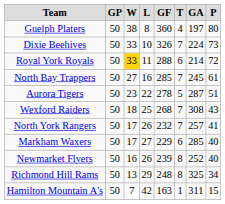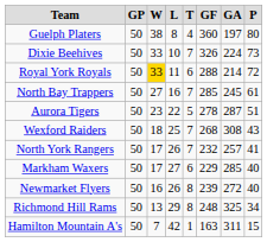 <table class="wikitable">
 <tr align="center"  bgcolor="#dddddd">
 <td><strong>Team</strong></td>
 <td><strong>GP</strong></td>
 <td><strong>W</strong></td>
 <td><strong>L</strong></td>
+<td><strong>T</strong></td>
 <td><strong>GF</strong></td>
-<td><strong>T</strong></td>
 <td><strong>GA</strong></td>
 <td><strong>P</strong></td>
 </tr>
 <tr align="center">
 <td><a href='#'>Guelph Platers</a></td>
 <td>50</td>
 <td>38</td>
 <td>8</td>
+<td>4</td>
 <td>360</td>
-<td>4</td>
 <td>197</td>
 <td>80</td>
 </tr>
 <tr align="center">
 <td><a href='#'>Dixie Beehives</a></td>
 <td>50</td>
 <td>33</td>
 <td>10</td>
+<td>7</td>
 <td>326</td>
-<td>7</td>
 <td>224</td>
 <td>73</td>
 </tr>
 <tr align="center">
 <td><a href='#'>Royal York Royals</a></td>
 <td>50</td>
 <td style="background: gold;">33</td>
 <td>11</td>
+<td>6</td>
 <td>288</td>
-<td>6</td>
 <td>214</td>
 <td>72</td>
 </tr>
 <tr align="center">
 <td><a href='#'>North Bay Trappers</a></td>
 <td>50</td>
 <td>27</td>
 <td>16</td>
+<td>7</td>
 <td>285</td>
-<td>7</td>
 <td>245</td>
 <td>61</td>
 </tr>
 <tr align="center">
 <td><a href='#'>Aurora Tigers</a></td>
 <td>50</td>
 <td>23</td>
 <td>22</td>
+<td>5</td>
 <td>278</td>
-<td>5</td>
 <td>287</td>
 <td>51</td>
 </tr>
 <tr align="center">
 <td><a href='#'>Wexford Raiders</a></td>
 <td>50</td>
 <td>18</td>
 <td>25</td>
+<td>7</td>
 <td>268</td>
-<td>7</td>
 <td>308</td>
 <td>43</td>
 </tr>
 <tr align="center">
 <td><a href='#'>North York Rangers</a></td>
 <td>50</td>
 <td>17</td>
 <td>26</td>
+<td>7</td>
 <td>232</td>
-<td>7</td>
 <td>257</td>
 <td>41</td>
 </tr>
 <tr align="center">
 <td><a href='#'>Markham Waxers</a></td>
 <td>50</td>
 <td>17</td>
 <td>27</td>
+<td>6</td>
 <td>229</td>
-<td>6</td>
 <td>285</td>
 <td>40</td>
 </tr>
 <tr align="center">
 <td><a href='#'>Newmarket Flyers</a></td>
 <td>50</td>
 <td>16</td>
 <td>26</td>
+<td>8</td>
 <td>239</td>
-<td>8</td>
-<td>252</td>
+<td>272</td>
 <td>40</td>
 </tr>
 <tr align="center">
 <td><a href='#'>Richmond Hill Rams</a></td>
 <td>50</td>
 <td>13</td>
 <td>29</td>
+<td>8</td>
 <td>248</td>
-<td>8</td>
 <td>325</td>
 <td>34</td>
 </tr>
 <tr align="center">
 <td><a href='#'>Hamilton Mountain A's</a></td>
 <td>50</td>
 <td>7</td>
 <td>42</td>
+<td>1</td>
 <td>163</td>
-<td>1</td>
 <td>311</td>
 <td>15</td>
 </tr>
 </table>
